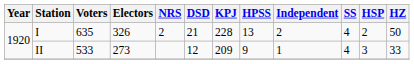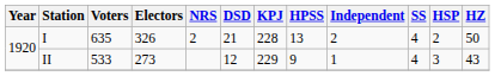 <table class="wikitable sortable sticky-header">
 <tr>
 <th>Year</th>
 <th>Station</th>
 <th>Voters</th>
 <th>Electors</th>
 <th><a href='#'>NRS</a></th>
 <th><a href='#'>DSD</a></th>
 <th><a href='#'>KPJ</a></th>
 <th><a href='#'>HPSS</a></th>
 <th><a href='#'>Independent</a></th>
 <th><a href='#'>SS</a></th>
 <th><a href='#'>HSP</a></th>
 <th><a href='#'>HZ</a></th>
 </tr>
 <tr>
 <td rowspan="2">1920</td>
 <td>I</td>
 <td>635</td>
 <td>326</td>
 <td>2</td>
 <td>21</td>
 <td>228</td>
 <td>13</td>
 <td>2</td>
 <td>4</td>
 <td>2</td>
 <td>50</td>
 </tr>
 <tr>
 <td>II</td>
 <td>533</td>
 <td>273</td>
 <td></td>
 <td>12</td>
-<td>209</td>
+<td>229</td>
 <td>9</td>
 <td>1</td>
 <td>4</td>
 <td>3</td>
-<td>33</td>
+<td>43</td>
 </tr>
 <tr>
 </tr>
 </table>
